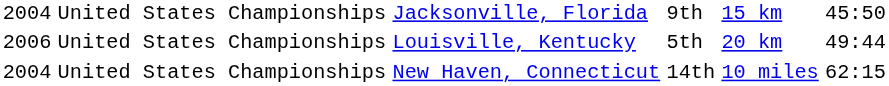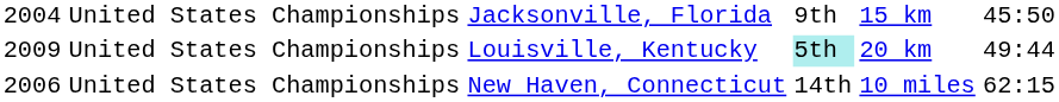 <table>
 <tr>
 <td>2004</td>
 <td>United States Championships</td>
 <td><a href='#'>Jacksonville, Florida</a></td>
 <td>9th</td>
 <td><a href='#'>15 km</a></td>
 <td>45:50</td>
 </tr>
 <tr>
-<td>2006</td>
+<td>2009</td>
 <td>United States Championships</td>
 <td><a href='#'>Louisville, Kentucky</a></td>
-<td>5th</td>
+<td style="background: paleturquoise;">5th</td>
 <td><a href='#'>20 km</a></td>
 <td>49:44</td>
 </tr>
 <tr>
-<td>2004</td>
+<td>2006</td>
 <td>United States Championships</td>
 <td><a href='#'>New Haven, Connecticut</a></td>
 <td>14th</td>
 <td><a href='#'>10 miles</a></td>
 <td>62:15</td>
 </tr>
 </table>
